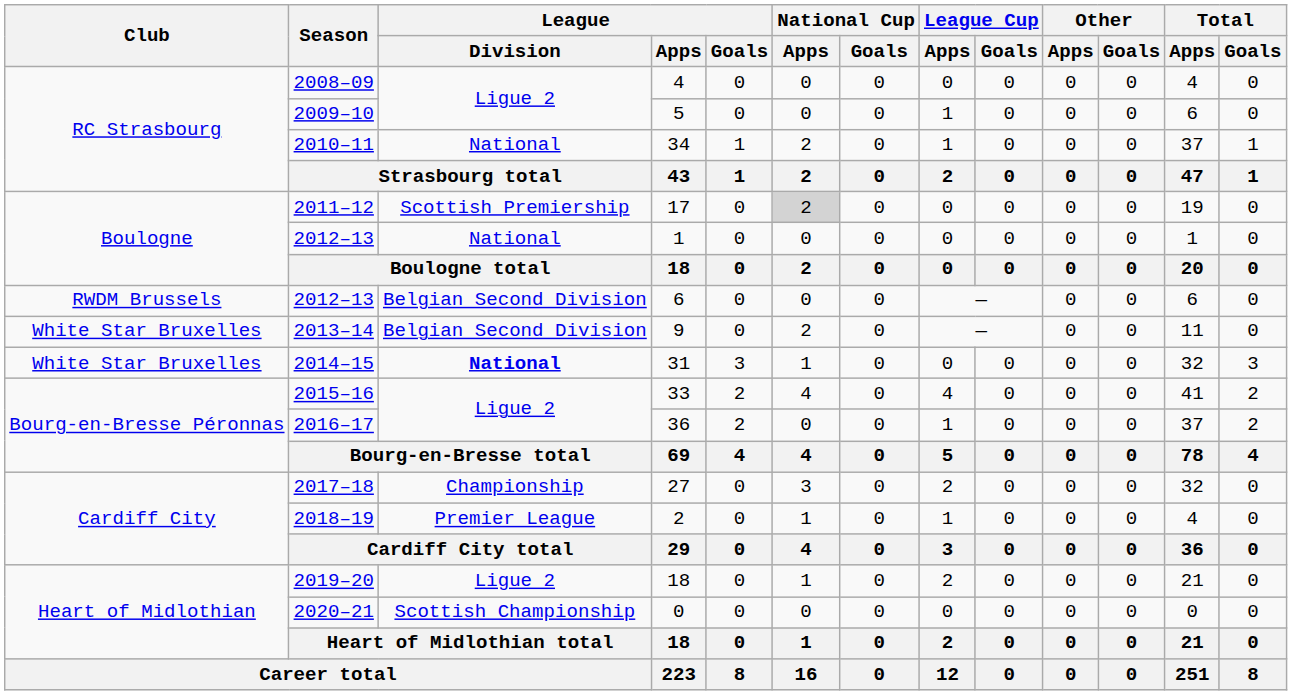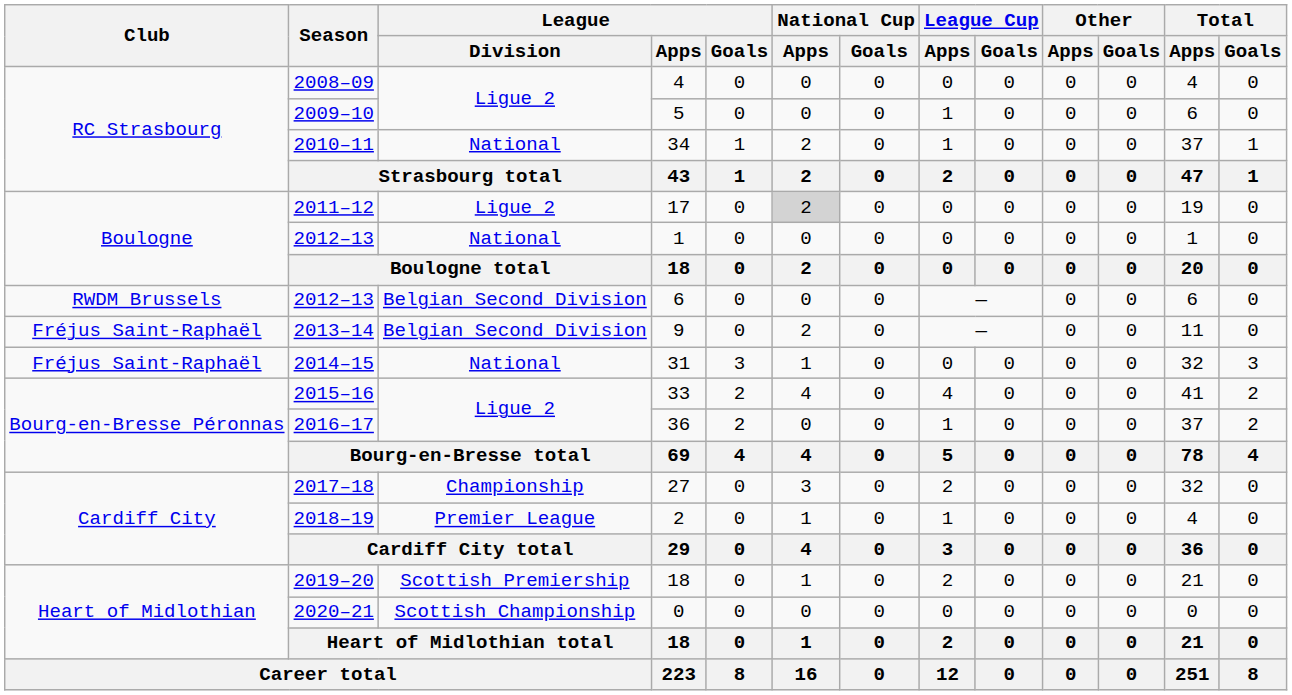 <table class="wikitable" style="text-align:center">
 <tr>
 <th rowspan="2">Club</th>
 <th rowspan="2">Season</th>
 <th colspan="3">League</th>
 <th colspan="2">National Cup</th>
 <th colspan="2"><a href='#'>League Cup</a></th>
 <th colspan="2">Other</th>
 <th colspan="2">Total</th>
 </tr>
 <tr>
 <th>Division</th>
 <th>Apps</th>
 <th>Goals</th>
 <th>Apps</th>
 <th>Goals</th>
 <th>Apps</th>
 <th>Goals</th>
 <th>Apps</th>
 <th>Goals</th>
 <th>Apps</th>
 <th>Goals</th>
 </tr>
 <tr>
 <td rowspan="4"><a href='#'>RC Strasbourg</a></td>
 <td><a href='#'>2008–09</a></td>
 <td rowspan="2"><a href='#'>Ligue 2</a></td>
 <td>4</td>
 <td>0</td>
 <td>0</td>
 <td>0</td>
 <td>0</td>
 <td>0</td>
 <td>0</td>
 <td>0</td>
 <td>4</td>
 <td>0</td>
 </tr>
 <tr>
 <td><a href='#'>2009–10</a></td>
 <td>5</td>
 <td>0</td>
 <td>0</td>
 <td>0</td>
 <td>1</td>
 <td>0</td>
 <td>0</td>
 <td>0</td>
 <td>6</td>
 <td>0</td>
 </tr>
 <tr>
 <td><a href='#'>2010–11</a></td>
 <td><a href='#'>National</a></td>
 <td>34</td>
 <td>1</td>
 <td>2</td>
 <td>0</td>
 <td>1</td>
 <td>0</td>
 <td>0</td>
 <td>0</td>
 <td>37</td>
 <td>1</td>
 </tr>
 <tr>
 <th colspan="2">Strasbourg total</th>
 <th>43</th>
 <th>1</th>
 <th>2</th>
 <th>0</th>
 <th>2</th>
 <th>0</th>
 <th>0</th>
 <th>0</th>
 <th>47</th>
 <th>1</th>
 </tr>
 <tr>
 <td rowspan="3"><a href='#'>Boulogne</a></td>
 <td><a href='#'>2011–12</a></td>
-<td><a href='#'>Scottish Premiership</a></td>
+<td><a href='#'>Ligue 2</a></td>
 <td>17</td>
 <td>0</td>
 <td style="background: lightgrey;">2</td>
 <td>0</td>
 <td>0</td>
 <td>0</td>
 <td>0</td>
 <td>0</td>
 <td>19</td>
 <td>0</td>
 </tr>
 <tr>
 <td><a href='#'>2012–13</a></td>
 <td><a href='#'>National</a></td>
 <td>1</td>
 <td>0</td>
 <td>0</td>
 <td>0</td>
 <td>0</td>
 <td>0</td>
 <td>0</td>
 <td>0</td>
 <td>1</td>
 <td>0</td>
 </tr>
 <tr>
 <th colspan="2">Boulogne total</th>
 <th>18</th>
 <th>0</th>
 <th>2</th>
 <th>0</th>
 <th>0</th>
 <th>0</th>
 <th>0</th>
 <th>0</th>
 <th>20</th>
 <th>0</th>
 </tr>
 <tr>
 <td><a href='#'>RWDM Brussels</a></td>
 <td><a href='#'>2012–13</a></td>
 <td><a href='#'>Belgian Second Division</a></td>
 <td>6</td>
 <td>0</td>
 <td>0</td>
 <td>0</td>
 <td colspan="2">—</td>
 <td>0</td>
 <td>0</td>
 <td>6</td>
 <td>0</td>
 </tr>
 <tr>
-<td><a href='#'>White Star Bruxelles</a></td>
+<td><a href='#'>Fréjus Saint-Raphaël</a></td>
 <td><a href='#'>2013–14</a></td>
 <td><a href='#'>Belgian Second Division</a></td>
 <td>9</td>
 <td>0</td>
 <td>2</td>
 <td>0</td>
 <td colspan="2">—</td>
 <td>0</td>
 <td>0</td>
 <td>11</td>
 <td>0</td>
 </tr>
 <tr>
-<td><a href='#'>White Star Bruxelles</a></td>
+<td><a href='#'>Fréjus Saint-Raphaël</a></td>
 <td><a href='#'>2014–15</a></td>
-<td><strong><a href='#'>National</a></strong></td>
+<td><a href='#'>National</a></td>
 <td>31</td>
 <td>3</td>
 <td>1</td>
 <td>0</td>
 <td>0</td>
 <td>0</td>
 <td>0</td>
 <td>0</td>
 <td>32</td>
 <td>3</td>
 </tr>
 <tr>
 <td rowspan="3"><a href='#'>Bourg-en-Bresse Péronnas</a></td>
 <td><a href='#'>2015–16</a></td>
 <td rowspan="2"><a href='#'>Ligue 2</a></td>
 <td>33</td>
 <td>2</td>
 <td>4</td>
 <td>0</td>
 <td>4</td>
 <td>0</td>
 <td>0</td>
 <td>0</td>
 <td>41</td>
 <td>2</td>
 </tr>
 <tr>
 <td><a href='#'>2016–17</a></td>
 <td>36</td>
 <td>2</td>
 <td>0</td>
 <td>0</td>
 <td>1</td>
 <td>0</td>
 <td>0</td>
 <td>0</td>
 <td>37</td>
 <td>2</td>
 </tr>
 <tr>
 <th colspan="2">Bourg-en-Bresse total</th>
 <th>69</th>
 <th>4</th>
 <th>4</th>
 <th>0</th>
 <th>5</th>
 <th>0</th>
 <th>0</th>
 <th>0</th>
 <th>78</th>
 <th>4</th>
 </tr>
 <tr>
 <td rowspan=3><a href='#'>Cardiff City</a></td>
 <td><a href='#'>2017–18</a></td>
 <td><a href='#'>Championship</a></td>
 <td>27</td>
 <td>0</td>
 <td>3</td>
 <td>0</td>
 <td>2</td>
 <td>0</td>
 <td>0</td>
 <td>0</td>
 <td>32</td>
 <td>0</td>
 </tr>
 <tr>
 <td><a href='#'>2018–19</a></td>
 <td><a href='#'>Premier League</a></td>
 <td>2</td>
 <td>0</td>
 <td>1</td>
 <td>0</td>
 <td>1</td>
 <td>0</td>
 <td>0</td>
 <td>0</td>
 <td>4</td>
 <td>0</td>
 </tr>
 <tr>
 <th colspan="2">Cardiff City total</th>
 <th>29</th>
 <th>0</th>
 <th>4</th>
 <th>0</th>
 <th>3</th>
 <th>0</th>
 <th>0</th>
 <th>0</th>
 <th>36</th>
 <th>0</th>
 </tr>
 <tr>
 <td rowspan=3><a href='#'>Heart of Midlothian</a></td>
 <td><a href='#'>2019–20</a></td>
-<td><a href='#'>Ligue 2</a></td>
+<td><a href='#'>Scottish Premiership</a></td>
 <td>18</td>
 <td>0</td>
 <td>1</td>
 <td>0</td>
 <td>2</td>
 <td>0</td>
 <td>0</td>
 <td>0</td>
 <td>21</td>
 <td>0</td>
 </tr>
 <tr>
 <td><a href='#'>2020–21</a></td>
 <td><a href='#'>Scottish Championship</a></td>
 <td>0</td>
 <td>0</td>
 <td>0</td>
 <td>0</td>
 <td>0</td>
 <td>0</td>
 <td>0</td>
 <td>0</td>
 <td>0</td>
 <td>0</td>
 </tr>
 <tr>
 <th colspan="2">Heart of Midlothian total</th>
 <th>18</th>
 <th>0</th>
 <th>1</th>
 <th>0</th>
 <th>2</th>
 <th>0</th>
 <th>0</th>
 <th>0</th>
 <th>21</th>
 <th>0</th>
 </tr>
 <tr>
 <th colspan="3">Career total</th>
 <th>223</th>
 <th>8</th>
 <th>16</th>
 <th>0</th>
 <th>12</th>
 <th>0</th>
 <th>0</th>
 <th>0</th>
 <th>251</th>
 <th>8</th>
 </tr>
 </table>
